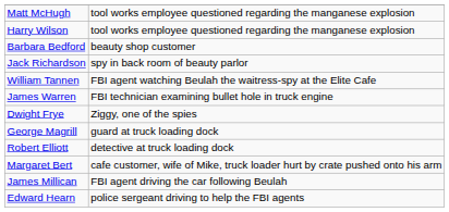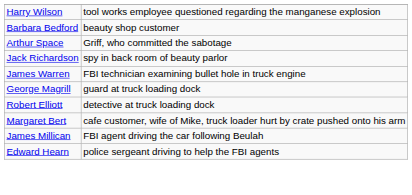 <table class=wikitable>
 <tr>
-</tr>
-<tr>
-<td><a href='#'>Matt McHugh</a></td>
-<td>tool works employee questioned regarding the manganese explosion</td>
 </tr>
 <tr>
 <td><a href='#'>Harry Wilson</a></td>
 <td>tool works employee questioned regarding the manganese explosion</td>
 </tr>
 <tr>
 <td><a href='#'>Barbara Bedford</a></td>
 <td>beauty shop customer</td>
 </tr>
 <tr>
+<td><a href='#'>Arthur Space</a></td>
+<td>Griff, who committed the sabotage</td>
+</tr>
+<tr>
 <td><a href='#'>Jack Richardson</a></td>
 <td>spy in back room of beauty parlor</td>
 </tr>
 <tr>
-<td><a href='#'>William Tannen</a></td>
-<td>FBI agent watching Beulah the waitress-spy at the Elite Cafe</td>
-</tr>
-<tr>
 <td><a href='#'>James Warren</a></td>
 <td>FBI technician examining bullet hole in truck engine</td>
-</tr>
-<tr>
-<td><a href='#'>Dwight Frye</a></td>
-<td>Ziggy, one of the spies</td>
 </tr>
 <tr>
 <td><a href='#'>George Magrill</a></td>
 <td>guard at truck loading dock</td>
 </tr>
 <tr>
 <td><a href='#'>Robert Elliott</a></td>
 <td>detective at truck loading dock</td>
 </tr>
 <tr>
 <td><a href='#'>Margaret Bert</a></td>
 <td>cafe customer, wife of Mike, truck loader hurt by crate pushed onto his arm</td>
 </tr>
 <tr>
 <td><a href='#'>James Millican</a></td>
 <td>FBI agent driving the car following Beulah</td>
 </tr>
 <tr>
 <td><a href='#'>Edward Hearn</a></td>
 <td>police sergeant driving to help the FBI agents</td>
 </tr>
 </table>
